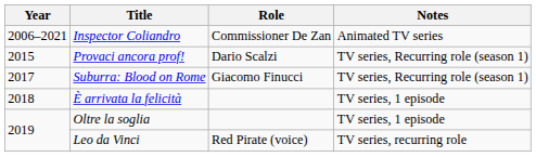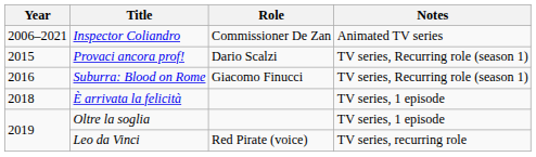 <table class="wikitable plainrowheaders sortable">
 <tr>
 <th scope="col">Year</th>
 <th scope="col">Title</th>
 <th scope="col">Role</th>
 <th scope="col">Notes</th>
 </tr>
 <tr>
 <td>2006–2021</td>
 <td><em><a href='#'>Inspector Coliandro</a></em></td>
 <td>Commissioner De Zan</td>
 <td>Animated TV series</td>
 </tr>
 <tr>
 <td>2015</td>
 <td><em><a href='#'>Provaci ancora prof!</a></em></td>
 <td>Dario Scalzi</td>
 <td>TV series, Recurring role (season 1)</td>
 </tr>
 <tr>
-<td>2017</td>
+<td>2016</td>
 <td><em><a href='#'>Suburra: Blood on Rome</a></em></td>
 <td>Giacomo Finucci</td>
 <td>TV series, Recurring role (season 1)</td>
 </tr>
 <tr>
 <td>2018</td>
 <td><em><a href='#'>È arrivata la felicità</a></em></td>
 <td></td>
 <td>TV series, 1 episode</td>
 </tr>
 <tr>
 <td Rowspan=2>2019</td>
 <td><em>Oltre la soglia</em></td>
 <td></td>
 <td>TV series, 1 episode</td>
 </tr>
 <tr>
 <td><em>Leo da Vinci</em></td>
 <td>Red Pirate (voice)</td>
 <td>TV series, recurring role</td>
 </tr>
 </table>
